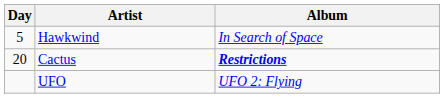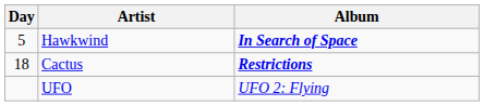 <table class="wikitable" border="1">
 <tr>
 <th>Day</th>
 <th width="200">Artist</th>
 <th width="250">Album</th>
 </tr>
 <tr>
 <td style="text-align:center;" rowspan="1">5</td>
 <td><a href='#'>Hawkwind</a></td>
-<td><em><a href='#'>In Search of Space</a></em></td>
+<td><strong><em><a href='#'>In Search of Space</a></em></strong></td>
 </tr>
 <tr>
-<td style="text-align:center;" rowspan="1">20</td>
+<td style="text-align:center;" rowspan="1">18</td>
 <td><a href='#'>Cactus</a></td>
 <td><strong><em><a href='#'>Restrictions</a></em></strong></td>
 </tr>
 <tr>
 <td rowspan="1"></td>
 <td><a href='#'>UFO</a></td>
 <td><em><a href='#'>UFO 2: Flying</a></em></td>
 </tr>
 </table>
